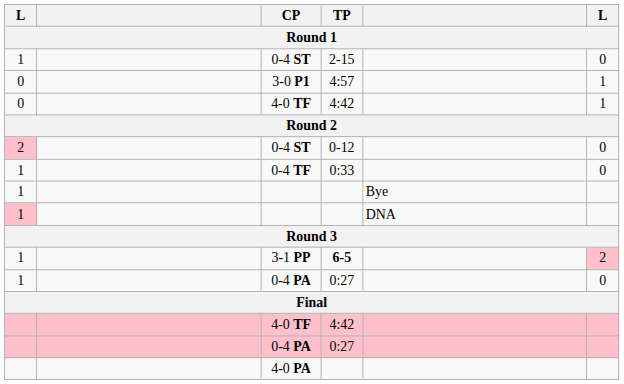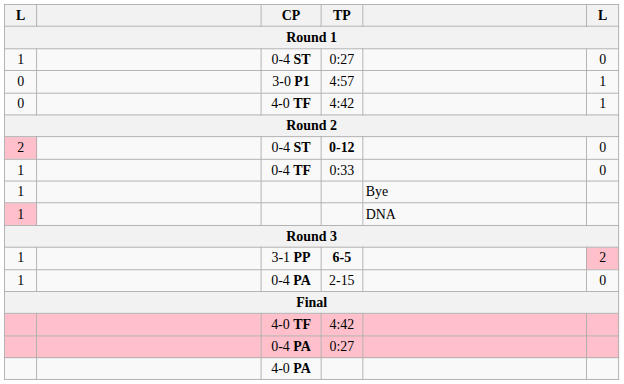 <table class="wikitable" style="text-align: center;" |>
 <tr>
 <th width="30">L</th>
 <th width="250"></th>
 <th width="62">CP</th>
 <th width="40">TP</th>
 <th width="250"></th>
 <th width="30">L</th>
 </tr>
 <tr>
 <th colspan="7">Round 1</th>
 </tr>
 <tr>
 <td>1</td>
 <td style="text-align:left;"></td>
 <td>0-4 <strong>ST</strong></td>
-<td>2-15</td>
+<td>0:27</td>
 <td style="text-align:left;"><strong></strong></td>
 <td>0</td>
 </tr>
 <tr>
 <td>0</td>
 <td style="text-align:left;"><strong></strong></td>
 <td>3-0 <strong>P1</strong></td>
 <td>4:57</td>
 <td style="text-align:left;"></td>
 <td>1</td>
 </tr>
 <tr>
 <td>0</td>
 <td style="text-align:left;"><strong></strong></td>
 <td>4-0 <strong>TF</strong></td>
 <td>4:42</td>
 <td style="text-align:left;"></td>
 <td>1</td>
 </tr>
 <tr>
 <th colspan="7">Round 2</th>
 </tr>
 <tr>
 <td bgcolor=pink>2</td>
 <td style="text-align:left;"></td>
 <td>0-4 <strong>ST</strong></td>
-<td>0-12</td>
+<td><strong>0-12</strong></td>
 <td style="text-align:left;"><strong></strong></td>
 <td>0</td>
 </tr>
 <tr>
 <td>1</td>
 <td style="text-align:left;"></td>
 <td>0-4 <strong>TF</strong></td>
 <td>0:33</td>
 <td style="text-align:left;"><strong></strong></td>
 <td>0</td>
 </tr>
 <tr>
 <td>1</td>
 <td style="text-align:left;"><strong></strong></td>
 <td></td>
 <td></td>
 <td style="text-align:left;">Bye</td>
 <td></td>
 </tr>
 <tr>
 <td bgcolor=pink>1</td>
 <td style="text-align:left;"></td>
 <td></td>
 <td></td>
 <td style="text-align:left;">DNA</td>
 <td></td>
 </tr>
 <tr>
 <th colspan="7">Round 3</th>
 </tr>
 <tr>
 <td>1</td>
 <td style="text-align:left;"><strong></strong></td>
 <td>3-1 <strong>PP</strong></td>
 <td><strong>6-5</strong></td>
 <td style="text-align:left;"></td>
 <td bgcolor=pink>2</td>
 </tr>
 <tr>
 <td>1</td>
 <td style="text-align:left;"></td>
 <td>0-4 <strong>PA</strong></td>
-<td>0:27</td>
+<td>2-15</td>
 <td style="text-align:left;"><strong></strong></td>
 <td>0</td>
 </tr>
 <tr>
 <th colspan="7">Final</th>
 </tr>
 <tr bgcolor=#FFC0CB>
 <td></td>
 <td style="text-align:left;"><strong></strong></td>
 <td>4-0 <strong>TF</strong></td>
 <td>4:42</td>
 <td style="text-align:left;"></td>
 <td></td>
 </tr>
 <tr bgcolor=#FFC0CB>
 <td></td>
 <td style="text-align:left;"></td>
 <td>0-4 <strong>PA</strong></td>
 <td>0:27</td>
 <td style="text-align:left;"><strong></strong></td>
 <td></td>
 </tr>
 <tr>
 <td></td>
 <td style="text-align:left;"><strong></strong></td>
 <td>4-0 <strong>PA</strong></td>
 <td></td>
 <td style="text-align:left;"></td>
 <td></td>
 </tr>
 </table>
